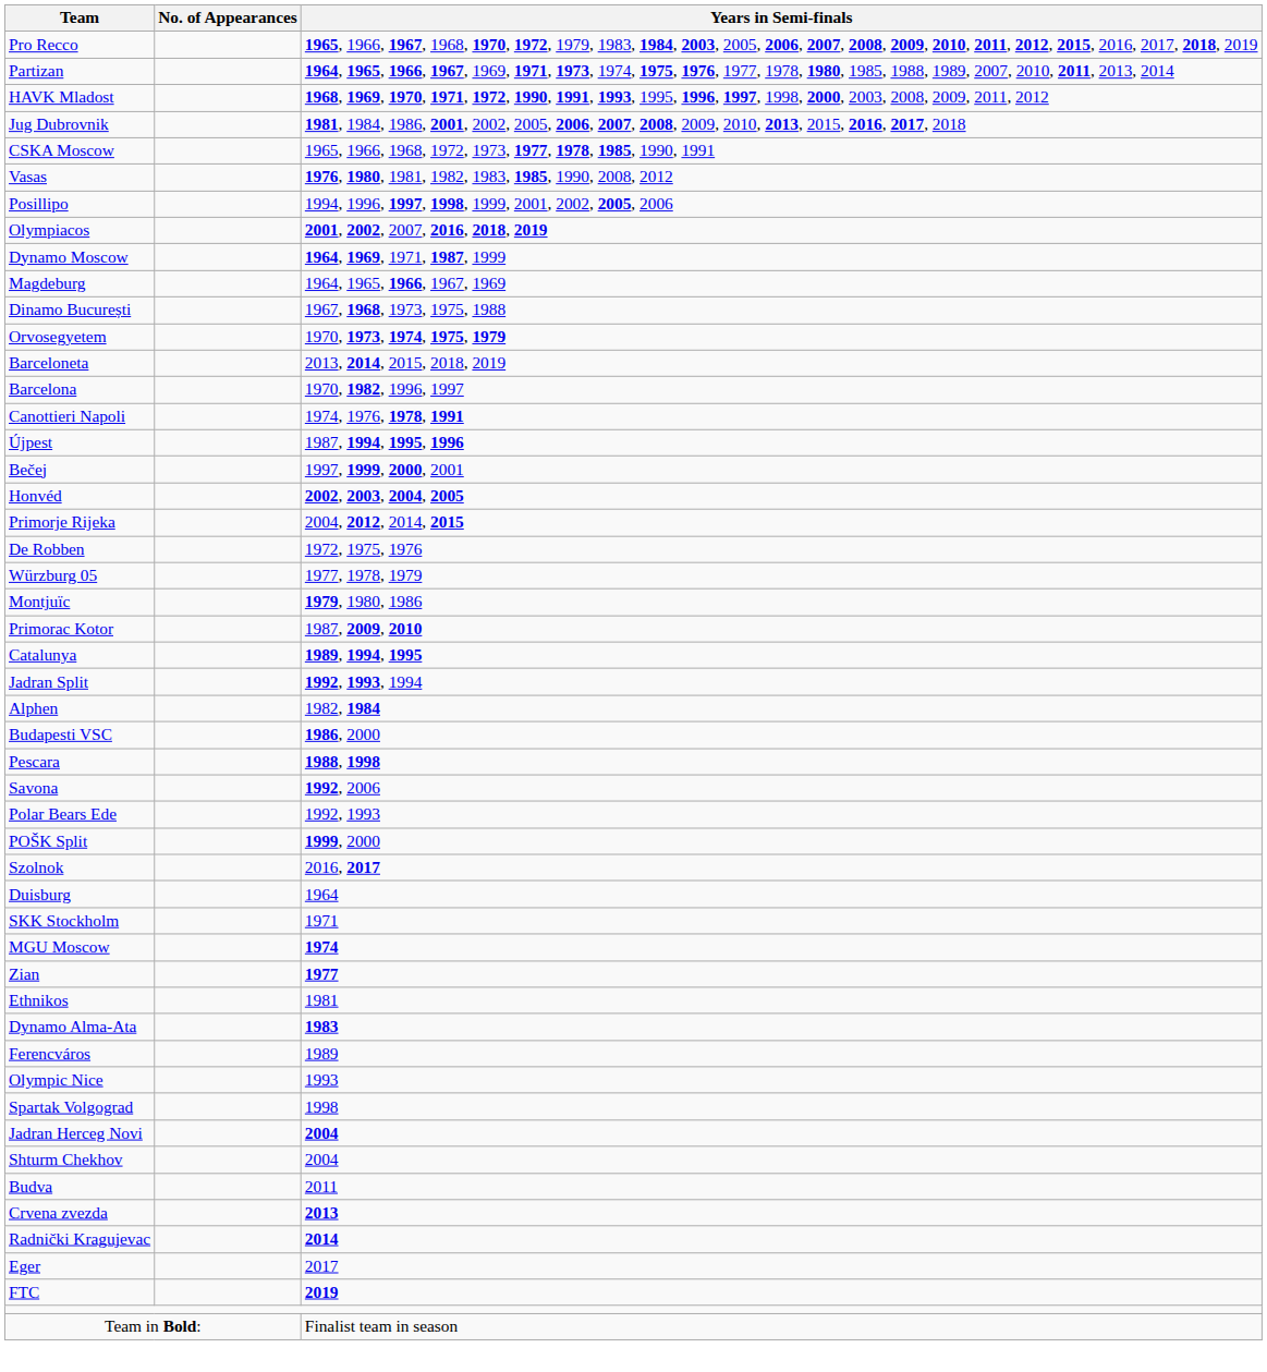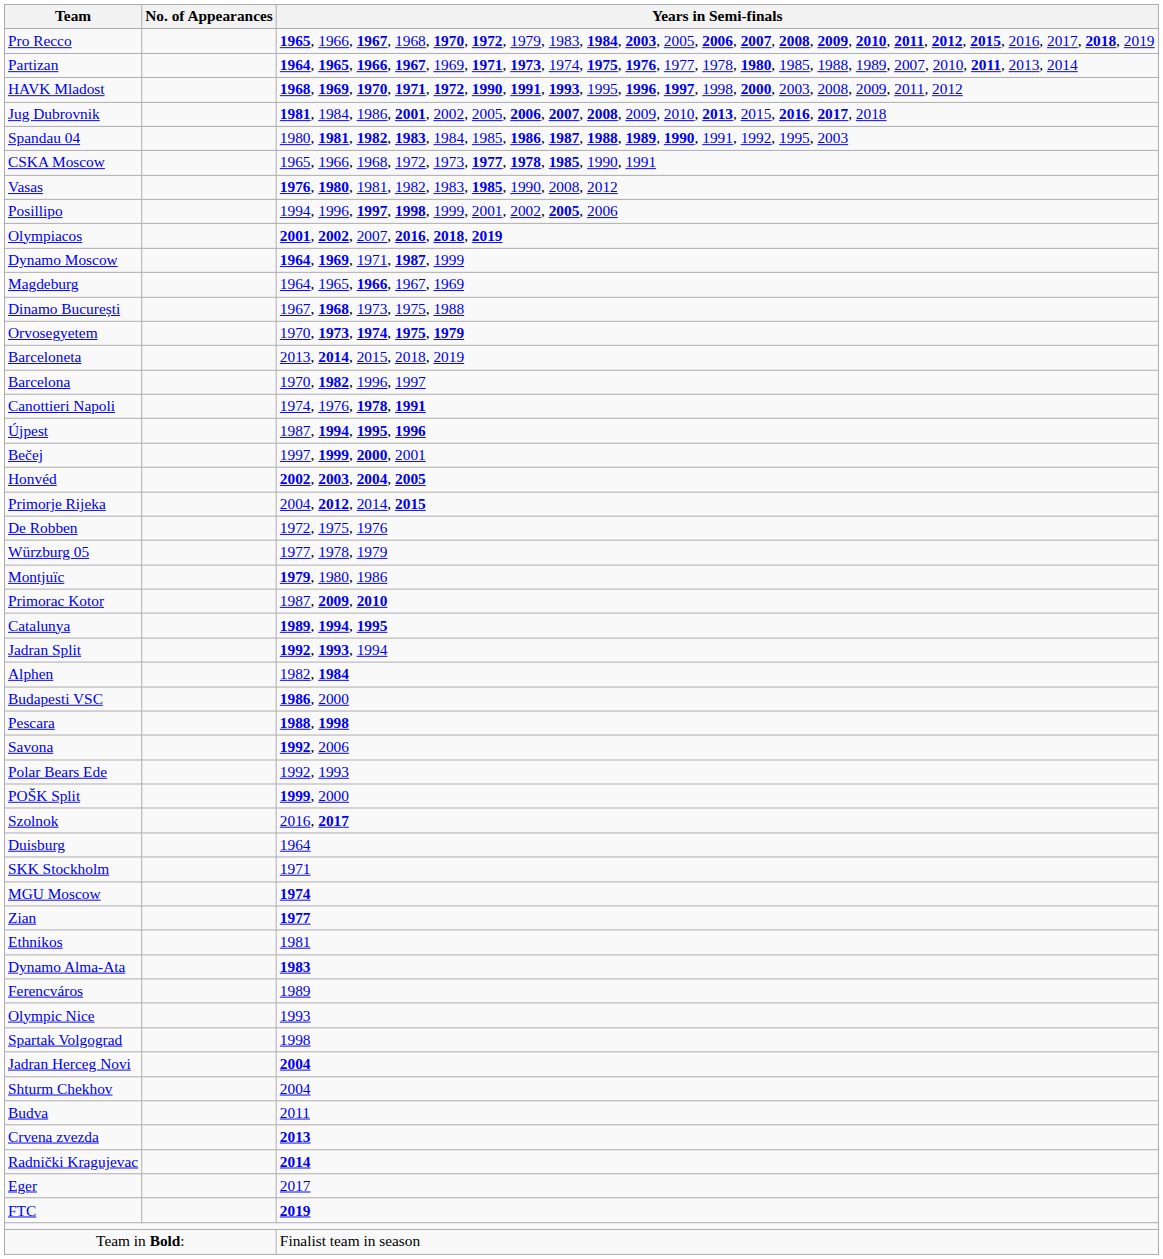 <table class="wikitable sortable">
 <tr>
 <th>Team</th>
 <th>No. of Appearances</th>
 <th>Years in Semi-finals</th>
 </tr>
 <tr>
 <td> <a href='#'>Pro Recco</a></td>
 <td></td>
 <td><strong><a href='#'>1965</a></strong>, <a href='#'>1966</a>, <strong><a href='#'>1967</a></strong>, <a href='#'>1968</a>, <strong><a href='#'>1970</a></strong>, <strong><a href='#'>1972</a></strong>, <a href='#'>1979</a>, <a href='#'>1983</a>, <strong><a href='#'>1984</a></strong>, <strong><a href='#'>2003</a></strong>, <a href='#'>2005</a>, <strong><a href='#'>2006</a></strong>, <strong><a href='#'>2007</a></strong>, <strong><a href='#'>2008</a></strong>, <strong><a href='#'>2009</a></strong>, <strong><a href='#'>2010</a></strong>, <strong><a href='#'>2011</a></strong>, <strong><a href='#'>2012</a></strong>, <strong><a href='#'>2015</a></strong>, <a href='#'>2016</a>, <a href='#'>2017</a>, <strong><a href='#'>2018</a></strong>, <a href='#'>2019</a></td>
 </tr>
 <tr>
 <td> <a href='#'>Partizan</a></td>
 <td></td>
 <td><strong><a href='#'>1964</a></strong>, <strong><a href='#'>1965</a></strong>, <strong><a href='#'>1966</a></strong>, <strong><a href='#'>1967</a></strong>, <a href='#'>1969</a>, <strong><a href='#'>1971</a></strong>, <strong><a href='#'>1973</a></strong>, <a href='#'>1974</a>, <strong><a href='#'>1975</a></strong>, <strong><a href='#'>1976</a></strong>, <a href='#'>1977</a>, <a href='#'>1978</a>, <strong><a href='#'>1980</a></strong>, <a href='#'>1985</a>, <a href='#'>1988</a>, <a href='#'>1989</a>, <a href='#'>2007</a>, <a href='#'>2010</a>, <strong><a href='#'>2011</a></strong>, <a href='#'>2013</a>, <a href='#'>2014</a></td>
 </tr>
 <tr>
 <td> <a href='#'>HAVK Mladost</a></td>
 <td></td>
 <td><strong><a href='#'>1968</a></strong>, <strong><a href='#'>1969</a></strong>, <strong><a href='#'>1970</a></strong>, <strong><a href='#'>1971</a></strong>, <strong><a href='#'>1972</a></strong>, <strong><a href='#'>1990</a></strong>, <strong><a href='#'>1991</a></strong>, <strong><a href='#'>1993</a></strong>, <a href='#'>1995</a>, <strong><a href='#'>1996</a></strong>, <strong><a href='#'>1997</a></strong>, <a href='#'>1998</a>, <strong><a href='#'>2000</a></strong>, <a href='#'>2003</a>, <a href='#'>2008</a>, <a href='#'>2009</a>, <a href='#'>2011</a>, <a href='#'>2012</a></td>
 </tr>
 <tr>
 <td> <a href='#'>Jug Dubrovnik</a></td>
 <td></td>
 <td><strong><a href='#'>1981</a></strong>, <a href='#'>1984</a>, <a href='#'>1986</a>, <strong><a href='#'>2001</a></strong>, <a href='#'>2002</a>, <a href='#'>2005</a>, <strong><a href='#'>2006</a></strong>, <strong><a href='#'>2007</a></strong>, <strong><a href='#'>2008</a></strong>, <a href='#'>2009</a>, <a href='#'>2010</a>, <strong><a href='#'>2013</a></strong>, <a href='#'>2015</a>, <strong><a href='#'>2016</a></strong>, <strong><a href='#'>2017</a></strong>, <a href='#'>2018</a></td>
+</tr>
+<tr>
+<td> <a href='#'>Spandau 04</a></td>
+<td></td>
+<td><a href='#'>1980</a>, <strong><a href='#'>1981</a></strong>, <strong><a href='#'>1982</a></strong>, <strong><a href='#'>1983</a></strong>, <a href='#'>1984</a>, <a href='#'>1985</a>, <strong><a href='#'>1986</a></strong>, <strong><a href='#'>1987</a></strong>, <strong><a href='#'>1988</a></strong>, <strong><a href='#'>1989</a></strong>, <strong><a href='#'>1990</a></strong>, <a href='#'>1991</a>, <a href='#'>1992</a>, <a href='#'>1995</a>, <a href='#'>2003</a></td>
 </tr>
 <tr>
 <td> <a href='#'>CSKA Moscow</a></td>
 <td></td>
 <td><a href='#'>1965</a>, <a href='#'>1966</a>, <a href='#'>1968</a>, <a href='#'>1972</a>, <a href='#'>1973</a>, <strong><a href='#'>1977</a></strong>, <strong><a href='#'>1978</a></strong>, <strong><a href='#'>1985</a></strong>, <a href='#'>1990</a>, <a href='#'>1991</a></td>
 </tr>
 <tr>
 <td> <a href='#'>Vasas</a></td>
 <td></td>
 <td><strong><a href='#'>1976</a></strong>, <strong><a href='#'>1980</a></strong>, <a href='#'>1981</a>, <a href='#'>1982</a>, <a href='#'>1983</a>, <strong><a href='#'>1985</a></strong>, <a href='#'>1990</a>, <a href='#'>2008</a>, <a href='#'>2012</a></td>
 </tr>
 <tr>
 <td> <a href='#'>Posillipo</a></td>
 <td></td>
 <td><a href='#'>1994</a>, <a href='#'>1996</a>, <strong><a href='#'>1997</a></strong>, <strong><a href='#'>1998</a></strong>, <a href='#'>1999</a>, <a href='#'>2001</a>, <a href='#'>2002</a>, <strong><a href='#'>2005</a></strong>, <a href='#'>2006</a></td>
 </tr>
 <tr>
 <td> <a href='#'>Olympiacos</a></td>
 <td></td>
 <td><strong><a href='#'>2001</a></strong>, <strong><a href='#'>2002</a></strong>, <a href='#'>2007</a>, <strong><a href='#'>2016</a></strong>, <strong><a href='#'>2018</a></strong>, <strong><a href='#'>2019</a></strong></td>
 </tr>
 <tr>
 <td> <a href='#'>Dynamo Moscow</a></td>
 <td></td>
 <td><strong><a href='#'>1964</a></strong>, <strong><a href='#'>1969</a></strong>, <a href='#'>1971</a>, <strong><a href='#'>1987</a></strong>, <a href='#'>1999</a></td>
 </tr>
 <tr>
 <td> <a href='#'>Magdeburg</a></td>
 <td></td>
 <td><a href='#'>1964</a>, <a href='#'>1965</a>, <strong><a href='#'>1966</a></strong>, <a href='#'>1967</a>, <a href='#'>1969</a></td>
 </tr>
 <tr>
 <td> <a href='#'>Dinamo București</a></td>
 <td></td>
 <td><a href='#'>1967</a>, <strong><a href='#'>1968</a></strong>, <a href='#'>1973</a>, <a href='#'>1975</a>, <a href='#'>1988</a></td>
 </tr>
 <tr>
 <td> <a href='#'>Orvosegyetem</a></td>
 <td></td>
 <td><a href='#'>1970</a>, <strong><a href='#'>1973</a></strong>, <strong><a href='#'>1974</a></strong>, <strong><a href='#'>1975</a></strong>, <strong><a href='#'>1979</a></strong></td>
 </tr>
 <tr>
 <td> <a href='#'>Barceloneta</a></td>
 <td></td>
 <td><a href='#'>2013</a>, <strong><a href='#'>2014</a></strong>, <a href='#'>2015</a>, <a href='#'>2018</a>, <a href='#'>2019</a></td>
 </tr>
 <tr>
 <td> <a href='#'>Barcelona</a></td>
 <td></td>
 <td><a href='#'>1970</a>, <strong><a href='#'>1982</a></strong>, <a href='#'>1996</a>, <a href='#'>1997</a></td>
 </tr>
 <tr>
 <td> <a href='#'>Canottieri Napoli</a></td>
 <td></td>
 <td><a href='#'>1974</a>, <a href='#'>1976</a>, <strong><a href='#'>1978</a></strong>, <strong><a href='#'>1991</a></strong></td>
 </tr>
 <tr>
 <td> <a href='#'>Újpest</a></td>
 <td></td>
 <td><a href='#'>1987</a>, <strong><a href='#'>1994</a></strong>, <strong><a href='#'>1995</a></strong>, <strong><a href='#'>1996</a></strong></td>
 </tr>
 <tr>
 <td> <a href='#'>Bečej</a></td>
 <td></td>
 <td><a href='#'>1997</a>, <strong><a href='#'>1999</a></strong>, <strong><a href='#'>2000</a></strong>, <a href='#'>2001</a></td>
 </tr>
 <tr>
 <td> <a href='#'>Honvéd</a></td>
 <td></td>
 <td><strong><a href='#'>2002</a></strong>, <strong><a href='#'>2003</a></strong>, <strong><a href='#'>2004</a></strong>, <strong><a href='#'>2005</a></strong></td>
 </tr>
 <tr>
 <td> <a href='#'>Primorje Rijeka</a></td>
 <td></td>
 <td><a href='#'>2004</a>, <strong><a href='#'>2012</a></strong>, <a href='#'>2014</a>, <strong><a href='#'>2015</a></strong></td>
 </tr>
 <tr>
 <td> <a href='#'>De Robben</a></td>
 <td></td>
 <td><a href='#'>1972</a>, <a href='#'>1975</a>, <a href='#'>1976</a></td>
 </tr>
 <tr>
 <td> <a href='#'>Würzburg 05</a></td>
 <td></td>
 <td><a href='#'>1977</a>, <a href='#'>1978</a>, <a href='#'>1979</a></td>
 </tr>
 <tr>
 <td> <a href='#'>Montjuïc</a></td>
 <td></td>
 <td><strong><a href='#'>1979</a></strong>, <a href='#'>1980</a>, <a href='#'>1986</a></td>
 </tr>
 <tr>
 <td> <a href='#'>Primorac Kotor</a></td>
 <td></td>
 <td><a href='#'>1987</a>, <strong><a href='#'>2009</a></strong>, <strong><a href='#'>2010</a></strong></td>
 </tr>
 <tr>
 <td> <a href='#'>Catalunya</a></td>
 <td></td>
 <td><strong><a href='#'>1989</a></strong>, <strong><a href='#'>1994</a></strong>, <strong><a href='#'>1995</a></strong></td>
 </tr>
 <tr>
 <td> <a href='#'>Jadran Split</a></td>
 <td></td>
 <td><strong><a href='#'>1992</a></strong>, <strong><a href='#'>1993</a></strong>, <a href='#'>1994</a></td>
 </tr>
 <tr>
 <td> <a href='#'>Alphen</a></td>
 <td></td>
 <td><a href='#'>1982</a>, <strong><a href='#'>1984</a></strong></td>
 </tr>
 <tr>
 <td> <a href='#'>Budapesti VSC</a></td>
 <td></td>
 <td><strong><a href='#'>1986</a></strong>, <a href='#'>2000</a></td>
 </tr>
 <tr>
 <td> <a href='#'>Pescara</a></td>
 <td></td>
 <td><strong><a href='#'>1988</a></strong>, <strong><a href='#'>1998</a></strong></td>
 </tr>
 <tr>
 <td> <a href='#'>Savona</a></td>
 <td></td>
 <td><strong><a href='#'>1992</a></strong>, <a href='#'>2006</a></td>
 </tr>
 <tr>
 <td> <a href='#'>Polar Bears Ede</a></td>
 <td></td>
 <td><a href='#'>1992</a>, <a href='#'>1993</a></td>
 </tr>
 <tr>
 <td> <a href='#'>POŠK Split</a></td>
 <td></td>
 <td><strong><a href='#'>1999</a></strong>, <a href='#'>2000</a></td>
 </tr>
 <tr>
 <td> <a href='#'>Szolnok</a></td>
 <td></td>
 <td><a href='#'>2016</a>, <strong><a href='#'>2017</a></strong></td>
 </tr>
 <tr>
 <td> <a href='#'>Duisburg</a></td>
 <td></td>
 <td><a href='#'>1964</a></td>
 </tr>
 <tr>
 <td> <a href='#'>SKK Stockholm</a></td>
 <td></td>
 <td><a href='#'>1971</a></td>
 </tr>
 <tr>
 <td> <a href='#'>MGU Moscow</a></td>
 <td></td>
 <td><strong><a href='#'>1974</a></strong></td>
 </tr>
 <tr>
 <td> <a href='#'>Zian</a></td>
 <td></td>
 <td><strong><a href='#'>1977</a></strong></td>
 </tr>
 <tr>
 <td> <a href='#'>Ethnikos</a></td>
 <td></td>
 <td><a href='#'>1981</a></td>
 </tr>
 <tr>
 <td> <a href='#'>Dynamo Alma-Ata</a></td>
 <td></td>
 <td><strong><a href='#'>1983</a></strong></td>
 </tr>
 <tr>
 <td> <a href='#'>Ferencváros</a></td>
 <td></td>
 <td><a href='#'>1989</a></td>
 </tr>
 <tr>
 <td> <a href='#'>Olympic Nice</a></td>
 <td></td>
 <td><a href='#'>1993</a></td>
 </tr>
 <tr>
 <td> <a href='#'>Spartak Volgograd</a></td>
 <td></td>
 <td><a href='#'>1998</a></td>
 </tr>
 <tr>
 <td> <a href='#'>Jadran Herceg Novi</a></td>
 <td></td>
 <td><strong><a href='#'>2004</a></strong></td>
 </tr>
 <tr>
 <td> <a href='#'>Shturm Chekhov</a></td>
 <td></td>
 <td><a href='#'>2004</a></td>
 </tr>
 <tr>
 <td> <a href='#'>Budva</a></td>
 <td></td>
 <td><a href='#'>2011</a></td>
 </tr>
 <tr>
 <td> <a href='#'>Crvena zvezda</a></td>
 <td></td>
 <td><strong><a href='#'>2013</a></strong></td>
 </tr>
 <tr>
 <td> <a href='#'>Radnički Kragujevac</a></td>
 <td></td>
 <td><strong><a href='#'>2014</a></strong></td>
 </tr>
 <tr>
 <td> <a href='#'>Eger</a></td>
 <td></td>
 <td><a href='#'>2017</a></td>
 </tr>
 <tr>
 <td> <a href='#'>FTC</a></td>
 <td></td>
 <td><strong><a href='#'>2019</a></strong></td>
 </tr>
 <tr>
 <td colspan=3></td>
 </tr>
 <tr>
 <td colspan=2 style="text-align:center;">Team in <strong>Bold</strong>:</td>
 <td>Finalist team in season</td>
 </tr>
 </table>
